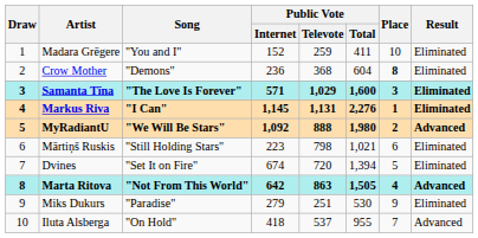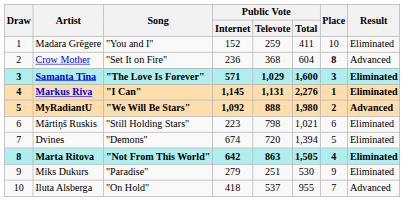 <table class="sortable wikitable" style="margin: 1em auto 1em auto; text-align:center;">
 <tr>
 <th rowspan="2">Draw</th>
 <th rowspan="2">Artist</th>
 <th rowspan="2">Song</th>
 <th colspan="3" class="unsortable">Public Vote</th>
 <th rowspan="2">Place</th>
 <th rowspan="2">Result</th>
 </tr>
 <tr>
 <th>Internet</th>
 <th>Televote</th>
 <th>Total</th>
 </tr>
 <tr>
 <td>1</td>
 <td align="left">Madara Grēgere</td>
 <td align="left">"You and I"</td>
 <td>152</td>
 <td>259</td>
 <td>411</td>
 <td>10</td>
 <td align="left">Eliminated</td>
 </tr>
 <tr>
 <td>2</td>
 <td align="left"><a href='#'>Crow Mother</a></td>
-<td align="left">"Demons"</td>
+<td align="left">"Set It on Fire"</td>
 <td>236</td>
 <td>368</td>
 <td>604</td>
 <td><strong>8</strong></td>
-<td align="left">Eliminated</td>
+<td align="left">Advanced</td>
 </tr>
 <tr style="font-weight:bold; background:paleturquoise;">
 <td>3</td>
 <td align="left"><a href='#'>Samanta Tīna</a></td>
 <td align="left">"The Love Is Forever"</td>
 <td>571</td>
 <td>1,029</td>
 <td>1,600</td>
 <td>3</td>
 <td align="left">Eliminated</td>
 </tr>
 <tr style="font-weight:bold; background:navajowhite;">
 <td>4</td>
 <td align="left"><a href='#'>Markus Riva</a></td>
 <td align="left">"I Can"</td>
 <td>1,145</td>
 <td>1,131</td>
 <td>2,276</td>
 <td>1</td>
 <td align="left">Eliminated</td>
 </tr>
 <tr style="font-weight:bold; background:navajowhite;">
 <td>5</td>
 <td align="left">MyRadiantU</td>
 <td align="left">"We Will Be Stars"</td>
 <td>1,092</td>
 <td>888</td>
 <td>1,980</td>
 <td>2</td>
 <td align="left">Advanced</td>
 </tr>
 <tr>
 <td>6</td>
 <td align="left">Mārtiņš Ruskis</td>
 <td align="left">"Still Holding Stars"</td>
 <td>223</td>
 <td>798</td>
 <td>1,021</td>
 <td>6</td>
 <td align="left">Eliminated</td>
 </tr>
 <tr>
 <td>7</td>
 <td align="left">Dvines</td>
-<td align="left">"Set It on Fire"</td>
+<td align="left">"Demons"</td>
 <td>674</td>
 <td>720</td>
 <td>1,394</td>
 <td>5</td>
 <td align="left">Eliminated</td>
 </tr>
 <tr style="font-weight:bold; background:paleturquoise;">
 <td>8</td>
 <td align="left">Marta Ritova</td>
 <td align="left">"Not From This World"</td>
 <td>642</td>
 <td>863</td>
 <td>1,505</td>
 <td>4</td>
-<td align="left">Advanced</td>
+<td align="left">Eliminated</td>
 </tr>
 <tr>
 <td>9</td>
 <td align="left">Miks Dukurs</td>
 <td align="left">"Paradise"</td>
 <td>279</td>
 <td>251</td>
 <td>530</td>
 <td>9</td>
 <td align="left">Eliminated</td>
 </tr>
 <tr>
 <td>10</td>
 <td align="left">Iluta Alsberga</td>
 <td align="left">"On Hold"</td>
 <td>418</td>
 <td>537</td>
 <td>955</td>
 <td>7</td>
 <td align="left">Advanced</td>
 </tr>
 </table>
